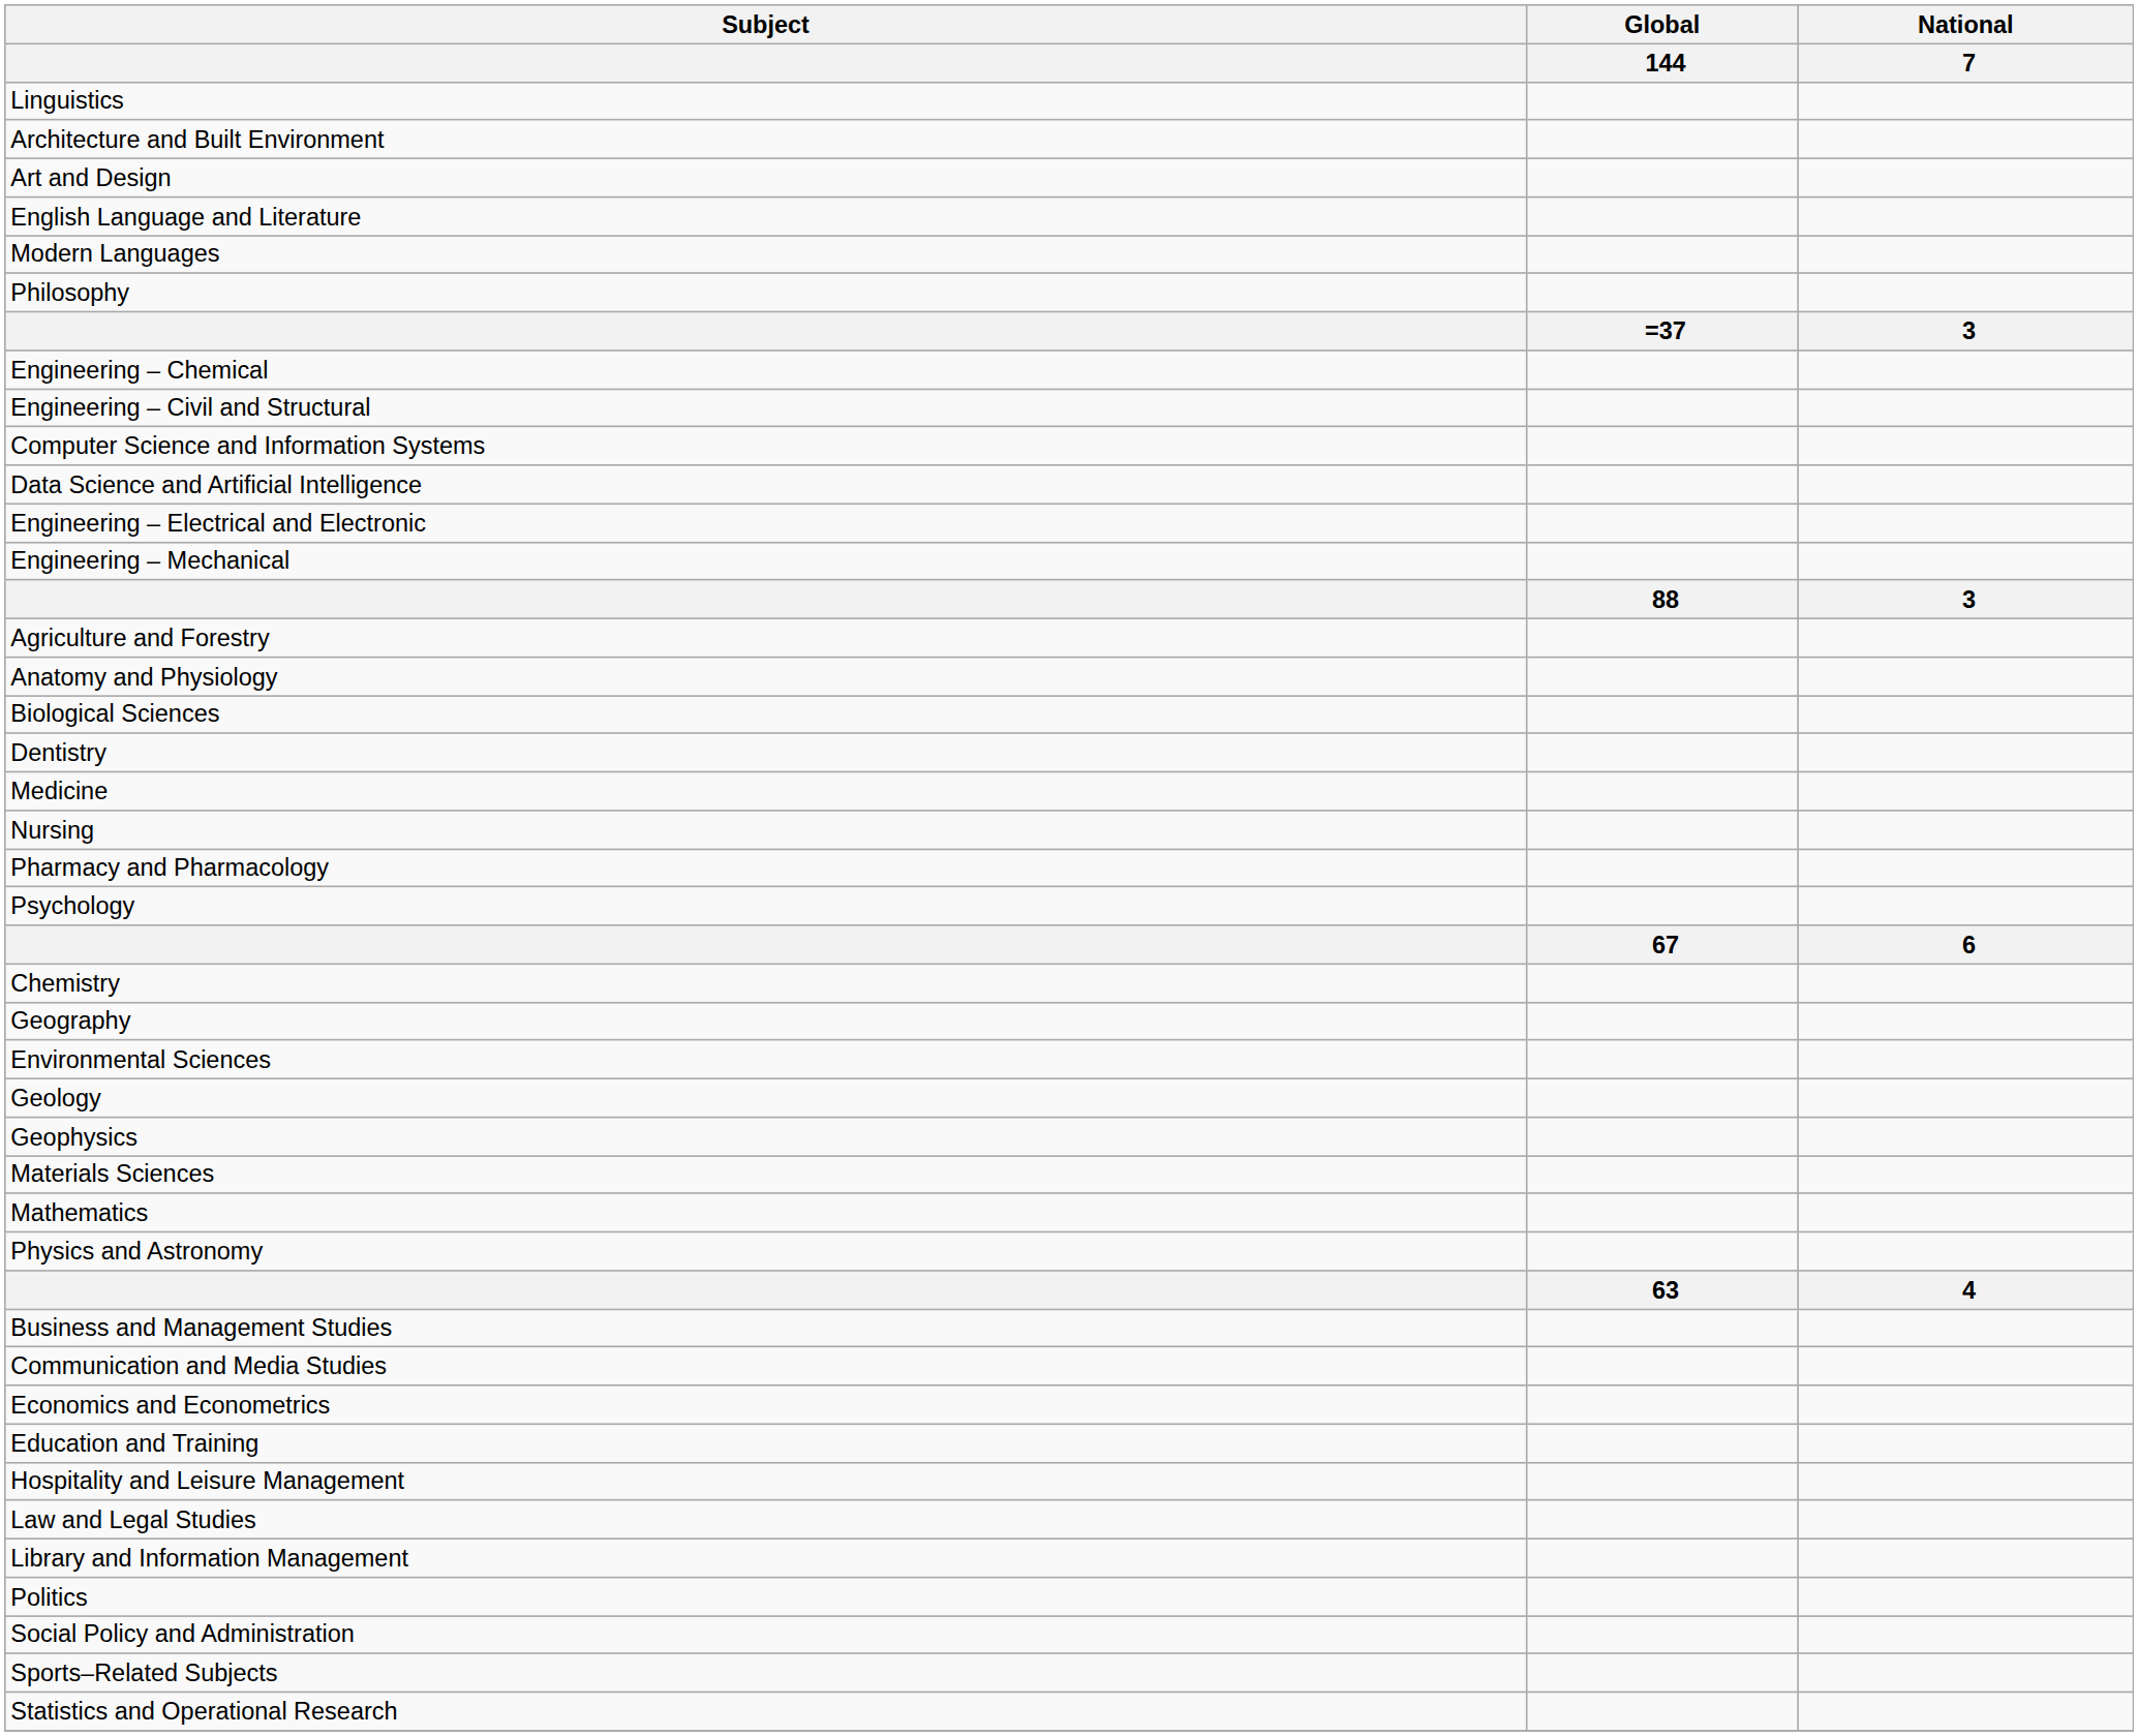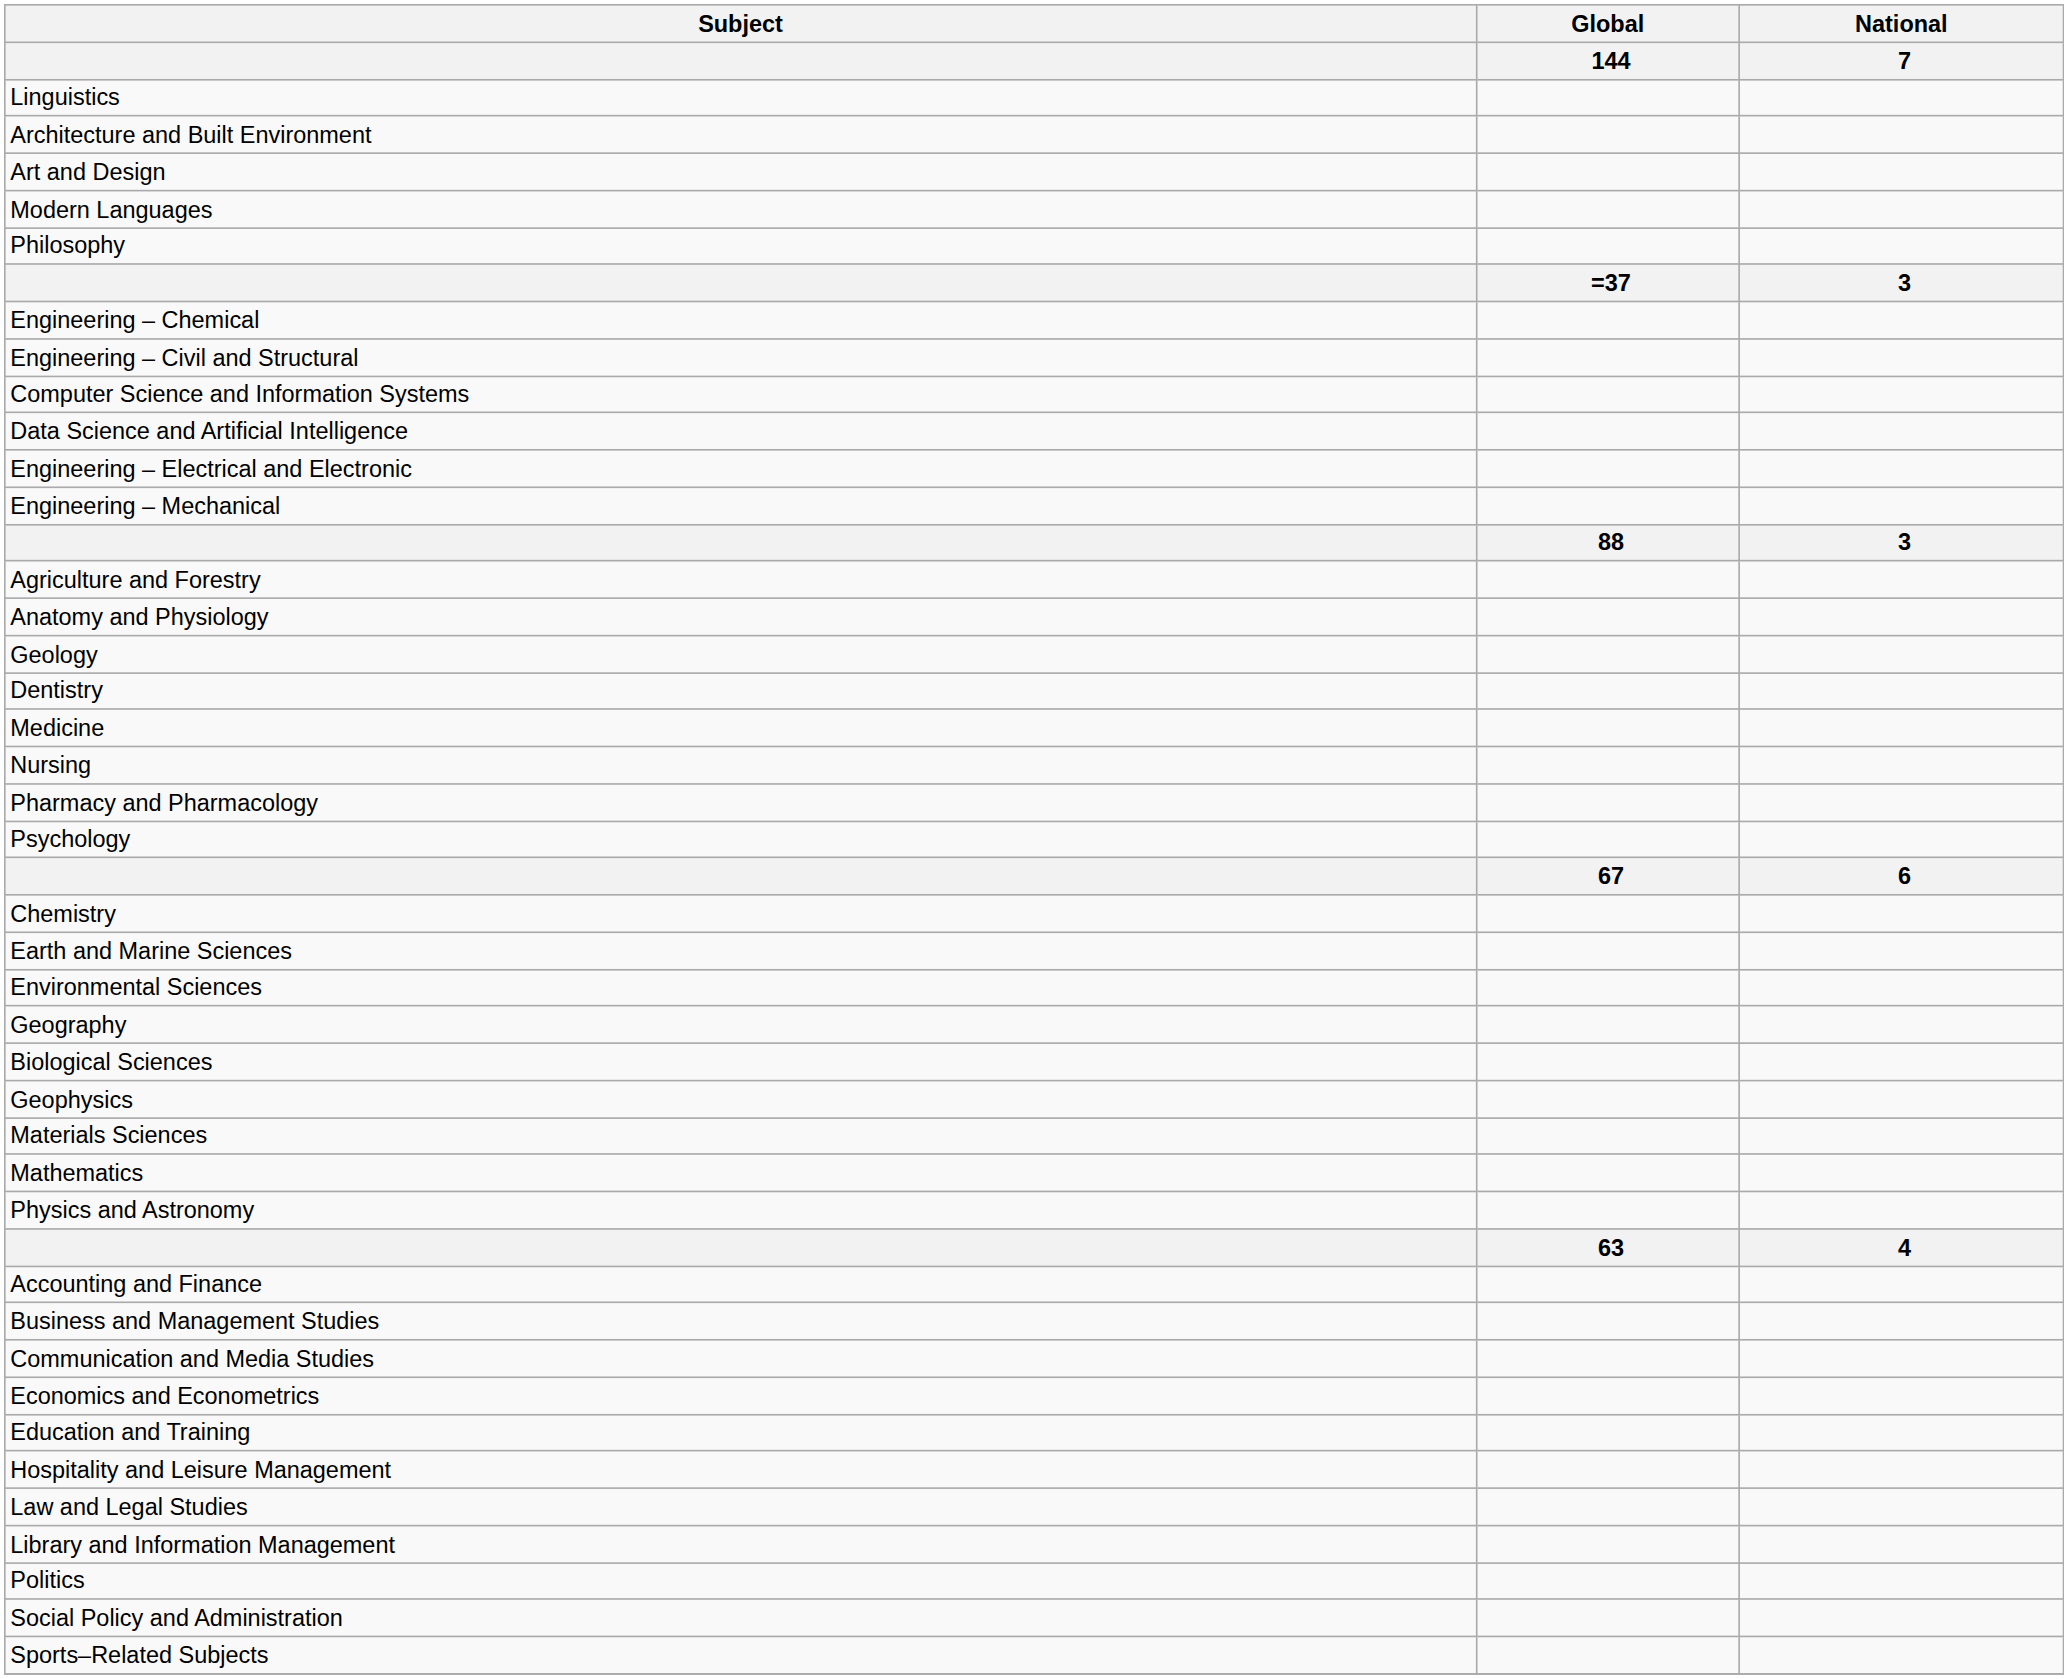 <table class="wikitable sortable" style="width: 100%; font-size: 90%">
 <tr>
 <th>Subject</th>
 <th>Global</th>
 <th>National</th>
 </tr>
 <tr>
 <th></th>
 <th data-sort-value="144"> 144</th>
 <th data-sort-value="7"> 7</th>
 </tr>
 <tr>
 <td>Linguistics</td>
 <td data-sort-value="101–150"></td>
 <td data-sort-value="5–6"></td>
 </tr>
 <tr>
 <td>Architecture and Built Environment</td>
 <td data-sort-value="44"></td>
 <td data-sort-value="4"></td>
 </tr>
 <tr>
 <td>Art and Design</td>
 <td data-sort-value="101–150"></td>
 <td data-sort-value="5"></td>
-</tr>
-<tr>
-<td>English Language and Literature</td>
-<td data-sort-value="101–150"></td>
-<td data-sort-value="4–6"></td>
 </tr>
 <tr>
 <td>Modern Languages</td>
 <td data-sort-value="79"></td>
 <td data-sort-value="4"></td>
 </tr>
 <tr>
 <td>Philosophy</td>
 <td data-sort-value="151–200"></td>
 <td data-sort-value="4–8"></td>
 </tr>
 <tr>
 <th></th>
 <th data-sort-value="37"> =37</th>
 <th data-sort-value="3"> 3</th>
 </tr>
 <tr>
 <td>Engineering – Chemical</td>
 <td data-sort-value="69"></td>
 <td data-sort-value="6"></td>
 </tr>
 <tr>
 <td>Engineering – Civil and Structural</td>
 <td data-sort-value="32"></td>
 <td data-sort-value="3"></td>
 </tr>
 <tr>
 <td>Computer Science and Information Systems</td>
 <td data-sort-value="27"></td>
 <td data-sort-value="3"></td>
 </tr>
 <tr>
 <td>Data Science and Artificial Intelligence</td>
 <td data-sort-value="38"></td>
 <td data-sort-value="2"></td>
 </tr>
 <tr>
 <td>Engineering – Electrical and Electronic</td>
 <td data-sort-value="27"></td>
 <td data-sort-value="3"></td>
 </tr>
 <tr>
 <td>Engineering – Mechanical</td>
 <td data-sort-value="21"></td>
 <td data-sort-value="2"></td>
 </tr>
 <tr>
 <th></th>
 <th data-sort-value="88"> 88</th>
 <th data-sort-value="3"> 3</th>
 </tr>
 <tr>
 <td>Agriculture and Forestry</td>
 <td data-sort-value="98"></td>
 <td data-sort-value="10"></td>
 </tr>
 <tr>
 <td>Anatomy and Physiology</td>
 <td data-sort-value="36"></td>
 <td data-sort-value="2"></td>
 </tr>
 <tr>
-<td>Biological Sciences</td>
-<td data-sort-value="66"></td>
-<td data-sort-value="5"></td>
+<td>Geology</td>
+<td data-sort-value="151–200"></td>
+<td data-sort-value="11–16"></td>
 </tr>
 <tr>
 <td>Dentistry</td>
 <td data-sort-value="51–100"></td>
 <td data-sort-value="4–5"></td>
 </tr>
 <tr>
 <td>Medicine</td>
 <td data-sort-value="83"></td>
 <td data-sort-value="4"></td>
 </tr>
 <tr>
 <td>Nursing</td>
 <td data-sort-value="101–150"></td>
 <td data-sort-value="5–7"></td>
 </tr>
 <tr>
 <td>Pharmacy and Pharmacology</td>
 <td data-sort-value="73"></td>
 <td data-sort-value="5"></td>
 </tr>
 <tr>
 <td>Psychology</td>
 <td data-sort-value="101–150"></td>
 <td data-sort-value="5–7"></td>
 </tr>
 <tr>
 <th></th>
 <th data-sort-value="67"> 67</th>
 <th data-sort-value="6"> 6</th>
 </tr>
 <tr>
 <td>Chemistry</td>
 <td data-sort-value="36"></td>
 <td data-sort-value="5"></td>
 </tr>
 <tr>
-<td>Geography</td>
-<td data-sort-value="101–150"></td>
-<td data-sort-value="8–10"></td>
+<td>Earth and Marine Sciences</td>
+<td data-sort-value="151–200"></td>
+<td data-sort-value="8–14"></td>
 </tr>
 <tr>
 <td>Environmental Sciences</td>
 <td data-sort-value="61"></td>
 <td data-sort-value="3–4"></td>
 </tr>
 <tr>
-<td>Geology</td>
-<td data-sort-value="151–200"></td>
-<td data-sort-value="11–16"></td>
+<td>Geography</td>
+<td data-sort-value="101–150"></td>
+<td data-sort-value="8–10"></td>
+</tr>
+<tr>
+<td>Biological Sciences</td>
+<td data-sort-value="66"></td>
+<td data-sort-value="5"></td>
 </tr>
 <tr>
 <td>Geophysics</td>
 <td data-sort-value="151–200"></td>
 <td data-sort-value="11–13"></td>
 </tr>
 <tr>
 <td>Materials Sciences</td>
 <td data-sort-value="25"></td>
 <td data-sort-value="3"></td>
 </tr>
 <tr>
 <td>Mathematics</td>
 <td data-sort-value="37"></td>
 <td data-sort-value="3"></td>
 </tr>
 <tr>
 <td>Physics and Astronomy</td>
 <td data-sort-value="56"></td>
 <td data-sort-value="3"></td>
 </tr>
 <tr>
 <th></th>
 <th data-sort-value="63"> 63</th>
 <th data-sort-value="4"> 4</th>
+</tr>
+<tr>
+<td>Accounting and Finance</td>
+<td data-sort-value="47"></td>
+<td data-sort-value="3"></td>
 </tr>
 <tr>
 <td>Business and Management Studies</td>
 <td data-sort-value="42"></td>
 <td data-sort-value="3"></td>
 </tr>
 <tr>
 <td>Communication and Media Studies</td>
 <td data-sort-value="151–200"></td>
 <td data-sort-value="5–8"></td>
 </tr>
 <tr>
 <td>Economics and Econometrics</td>
 <td data-sort-value="57"></td>
 <td data-sort-value="4"></td>
 </tr>
 <tr>
 <td>Education and Training</td>
 <td data-sort-value="201–250"></td>
 <td data-sort-value="7"></td>
 </tr>
 <tr>
 <td>Hospitality and Leisure Management</td>
 <td data-sort-value="101–150"></td>
 <td data-sort-value="4–5"></td>
 </tr>
 <tr>
 <td>Law and Legal Studies</td>
 <td data-sort-value="92"></td>
 <td data-sort-value="6"></td>
 </tr>
 <tr>
 <td>Library and Information Management</td>
 <td data-sort-value="51–70"></td>
 <td data-sort-value="4–6"></td>
 </tr>
 <tr>
 <td>Politics</td>
 <td data-sort-value="151–200"></td>
 <td data-sort-value="6"></td>
 </tr>
 <tr>
 <td>Social Policy and Administration</td>
 <td data-sort-value="101–130"></td>
 <td data-sort-value="5–6"></td>
 </tr>
 <tr>
 <td>Sports–Related Subjects</td>
 <td data-sort-value="101–140"></td>
 <td data-sort-value="2–4"></td>
 </tr>
 <tr>
-<td>Statistics and Operational Research</td>
-<td data-sort-value="36"></td>
-<td data-sort-value="3"></td>
-</tr>
-<tr>
 </tr>
 </table>
